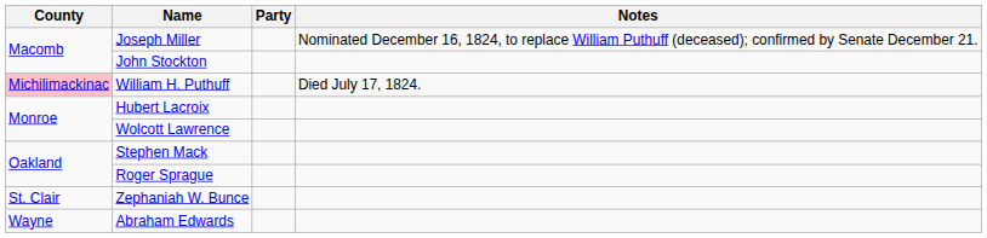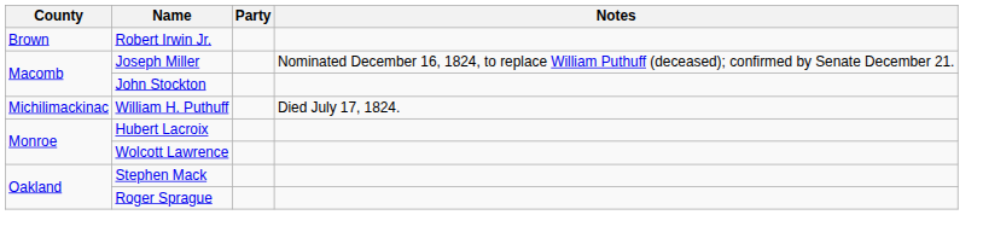 <table class="wikitable sortable">
 <tr>
 <th>County</th>
 <th>Name</th>
 <th>Party</th>
 <th>Notes</th>
+</tr>
+<tr>
+<td><a href='#'>Brown</a></td>
+<td><a href='#'>Robert Irwin Jr.</a></td>
+<td></td>
+<td></td>
 </tr>
 <tr>
 <td rowspan="2"><a href='#'>Macomb</a></td>
 <td><a href='#'>Joseph Miller</a></td>
 <td></td>
 <td>Nominated December 16, 1824, to replace <a href='#'>William Puthuff</a> (deceased); confirmed by Senate December 21.</td>
 </tr>
 <tr>
 <td><a href='#'>John Stockton</a></td>
 <td></td>
 <td></td>
 </tr>
 <tr>
-<td style="background: pink;"><a href='#'>Michilimackinac</a></td>
+<td><a href='#'>Michilimackinac</a></td>
 <td><a href='#'>William H. Puthuff</a></td>
 <td></td>
 <td>Died July 17, 1824.</td>
 </tr>
 <tr>
 <td rowspan="2"><a href='#'>Monroe</a></td>
 <td><a href='#'>Hubert Lacroix</a></td>
 <td></td>
 <td></td>
 </tr>
 <tr>
 <td><a href='#'>Wolcott Lawrence</a></td>
 <td></td>
 <td></td>
 </tr>
 <tr>
 <td rowspan="2"><a href='#'>Oakland</a></td>
 <td><a href='#'>Stephen Mack</a></td>
 <td></td>
 <td></td>
 </tr>
 <tr>
 <td><a href='#'>Roger Sprague</a></td>
 <td></td>
 <td></td>
 </tr>
-<tr>
-<td><a href='#'>St. Clair</a></td>
-<td><a href='#'>Zephaniah W. Bunce</a></td>
-<td></td>
-<td></td>
-</tr>
-<tr>
-<td><a href='#'>Wayne</a></td>
-<td><a href='#'>Abraham Edwards</a></td>
-<td></td>
-<td></td>
-</tr>
 </table>
